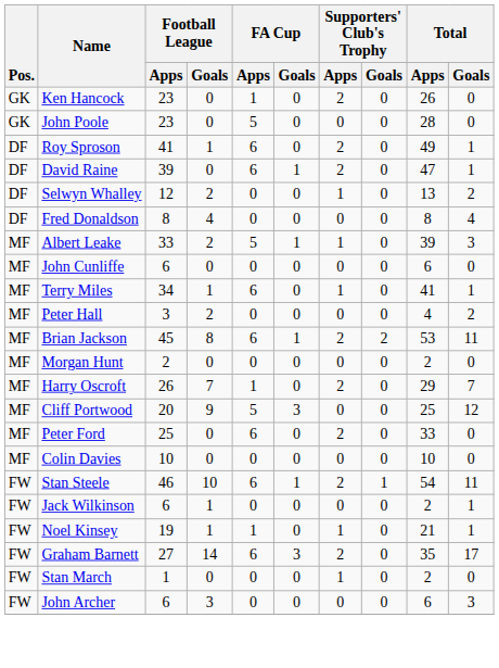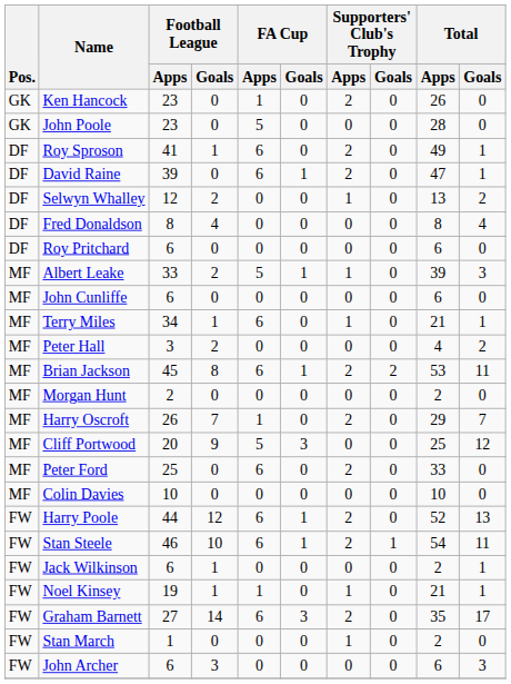 <table class="wikitable" style="text-align:center">
 <tr>
 <th rowspan="2" valign="bottom">Pos.</th>
 <th rowspan="2">Name</th>
 <th colspan="2" width="85">Football League</th>
 <th colspan="2" width="85">FA Cup</th>
 <th colspan="2" width="85">Supporters' Club's Trophy</th>
 <th colspan="2" width="85">Total</th>
 </tr>
 <tr>
 <th>Apps</th>
 <th>Goals</th>
 <th>Apps</th>
 <th>Goals</th>
 <th>Apps</th>
 <th>Goals</th>
 <th>Apps</th>
 <th>Goals</th>
 </tr>
 <tr>
 <td align="left">GK</td>
 <td align="left"> <a href='#'>Ken Hancock</a></td>
 <td>23</td>
 <td>0</td>
 <td>1</td>
 <td>0</td>
 <td>2</td>
 <td>0</td>
 <td>26</td>
 <td>0</td>
 </tr>
 <tr>
 <td align="left">GK</td>
 <td align="left"> <a href='#'>John Poole</a></td>
 <td>23</td>
 <td>0</td>
 <td>5</td>
 <td>0</td>
 <td>0</td>
 <td>0</td>
 <td>28</td>
 <td>0</td>
 </tr>
 <tr>
 <td align="left">DF</td>
 <td align="left"> <a href='#'>Roy Sproson</a></td>
 <td>41</td>
 <td>1</td>
 <td>6</td>
 <td>0</td>
 <td>2</td>
 <td>0</td>
 <td>49</td>
 <td>1</td>
 </tr>
 <tr>
 <td align="left">DF</td>
 <td align="left"> <a href='#'>David Raine</a></td>
 <td>39</td>
 <td>0</td>
 <td>6</td>
 <td>1</td>
 <td>2</td>
 <td>0</td>
 <td>47</td>
 <td>1</td>
 </tr>
 <tr>
 <td align="left">DF</td>
 <td align="left"> <a href='#'>Selwyn Whalley</a></td>
 <td>12</td>
 <td>2</td>
 <td>0</td>
 <td>0</td>
 <td>1</td>
 <td>0</td>
 <td>13</td>
 <td>2</td>
 </tr>
 <tr>
 <td align="left">DF</td>
 <td align="left"> <a href='#'>Fred Donaldson</a></td>
 <td>8</td>
 <td>4</td>
 <td>0</td>
 <td>0</td>
 <td>0</td>
 <td>0</td>
 <td>8</td>
 <td>4</td>
 </tr>
 <tr>
+<td align="left">DF</td>
+<td align="left"> <a href='#'>Roy Pritchard</a></td>
+<td>6</td>
+<td>0</td>
+<td>0</td>
+<td>0</td>
+<td>0</td>
+<td>0</td>
+<td>6</td>
+<td>0</td>
+</tr>
+<tr>
 <td align="left">MF</td>
 <td align="left"> <a href='#'>Albert Leake</a></td>
 <td>33</td>
 <td>2</td>
 <td>5</td>
 <td>1</td>
 <td>1</td>
 <td>0</td>
 <td>39</td>
 <td>3</td>
 </tr>
 <tr>
 <td align="left">MF</td>
 <td align="left"> <a href='#'>John Cunliffe</a></td>
 <td>6</td>
 <td>0</td>
 <td>0</td>
 <td>0</td>
 <td>0</td>
 <td>0</td>
 <td>6</td>
 <td>0</td>
 </tr>
 <tr>
 <td align="left">MF</td>
 <td align="left"> <a href='#'>Terry Miles</a></td>
 <td>34</td>
 <td>1</td>
 <td>6</td>
 <td>0</td>
 <td>1</td>
 <td>0</td>
-<td>41</td>
+<td>21</td>
 <td>1</td>
 </tr>
 <tr>
 <td align="left">MF</td>
 <td align="left"> <a href='#'>Peter Hall</a></td>
 <td>3</td>
 <td>2</td>
 <td>0</td>
 <td>0</td>
 <td>0</td>
 <td>0</td>
 <td>4</td>
 <td>2</td>
 </tr>
 <tr>
 <td align="left">MF</td>
 <td align="left"> <a href='#'>Brian Jackson</a></td>
 <td>45</td>
 <td>8</td>
 <td>6</td>
 <td>1</td>
 <td>2</td>
 <td>2</td>
 <td>53</td>
 <td>11</td>
 </tr>
 <tr>
 <td align="left">MF</td>
 <td align="left"> <a href='#'>Morgan Hunt</a></td>
 <td>2</td>
 <td>0</td>
 <td>0</td>
 <td>0</td>
 <td>0</td>
 <td>0</td>
 <td>2</td>
 <td>0</td>
 </tr>
 <tr>
 <td align="left">MF</td>
 <td align="left"> <a href='#'>Harry Oscroft</a></td>
 <td>26</td>
 <td>7</td>
 <td>1</td>
 <td>0</td>
 <td>2</td>
 <td>0</td>
 <td>29</td>
 <td>7</td>
 </tr>
 <tr>
 <td align="left">MF</td>
 <td align="left"> <a href='#'>Cliff Portwood</a></td>
 <td>20</td>
 <td>9</td>
 <td>5</td>
 <td>3</td>
 <td>0</td>
 <td>0</td>
 <td>25</td>
 <td>12</td>
 </tr>
 <tr>
 <td align="left">MF</td>
 <td align="left"> <a href='#'>Peter Ford</a></td>
 <td>25</td>
 <td>0</td>
 <td>6</td>
 <td>0</td>
 <td>2</td>
 <td>0</td>
 <td>33</td>
 <td>0</td>
 </tr>
 <tr>
 <td align="left">MF</td>
 <td align="left"> <a href='#'>Colin Davies</a></td>
 <td>10</td>
 <td>0</td>
 <td>0</td>
 <td>0</td>
 <td>0</td>
 <td>0</td>
 <td>10</td>
 <td>0</td>
 </tr>
 <tr>
 <td align="left">FW</td>
+<td align="left"> <a href='#'>Harry Poole</a></td>
+<td>44</td>
+<td>12</td>
+<td>6</td>
+<td>1</td>
+<td>2</td>
+<td>0</td>
+<td>52</td>
+<td>13</td>
+</tr>
+<tr>
+<td align="left">FW</td>
 <td align="left"> <a href='#'>Stan Steele</a></td>
 <td>46</td>
 <td>10</td>
 <td>6</td>
 <td>1</td>
 <td>2</td>
 <td>1</td>
 <td>54</td>
 <td>11</td>
 </tr>
 <tr>
 <td align="left">FW</td>
 <td align="left"> <a href='#'>Jack Wilkinson</a></td>
 <td>6</td>
 <td>1</td>
 <td>0</td>
 <td>0</td>
 <td>0</td>
 <td>0</td>
 <td>2</td>
 <td>1</td>
 </tr>
 <tr>
 <td align="left">FW</td>
 <td align="left"> <a href='#'>Noel Kinsey</a></td>
 <td>19</td>
 <td>1</td>
 <td>1</td>
 <td>0</td>
 <td>1</td>
 <td>0</td>
 <td>21</td>
 <td>1</td>
 </tr>
 <tr>
 <td align="left">FW</td>
 <td align="left"> <a href='#'>Graham Barnett</a></td>
 <td>27</td>
 <td>14</td>
 <td>6</td>
 <td>3</td>
 <td>2</td>
 <td>0</td>
 <td>35</td>
 <td>17</td>
 </tr>
 <tr>
 <td align="left">FW</td>
 <td align="left"> <a href='#'>Stan March</a></td>
 <td>1</td>
 <td>0</td>
 <td>0</td>
 <td>0</td>
 <td>1</td>
 <td>0</td>
 <td>2</td>
 <td>0</td>
 </tr>
 <tr>
 <td align="left">FW</td>
 <td align="left"> <a href='#'>John Archer</a></td>
 <td>6</td>
 <td>3</td>
 <td>0</td>
 <td>0</td>
 <td>0</td>
 <td>0</td>
 <td>6</td>
 <td>3</td>
 </tr>
 <tr>
 </tr>
 </table>
